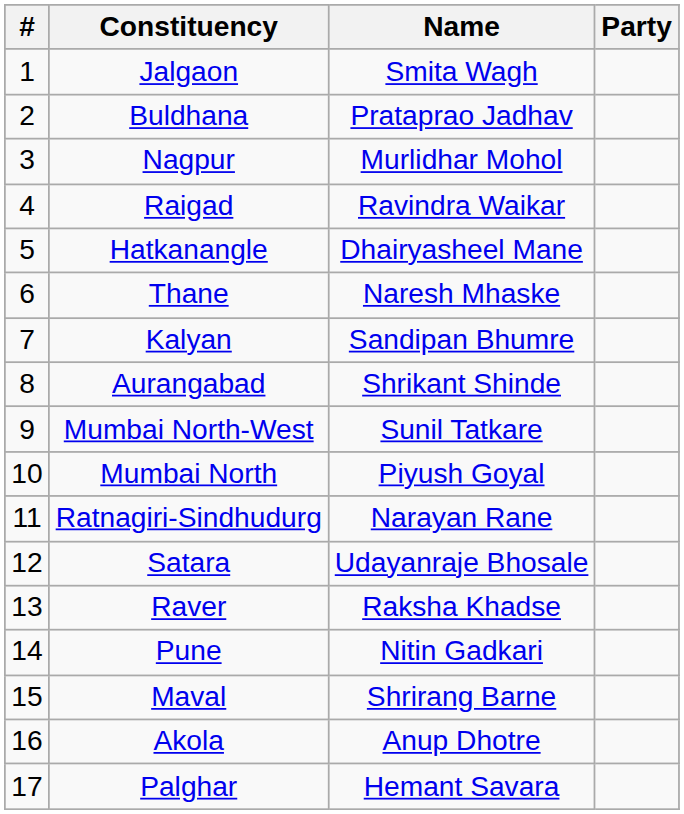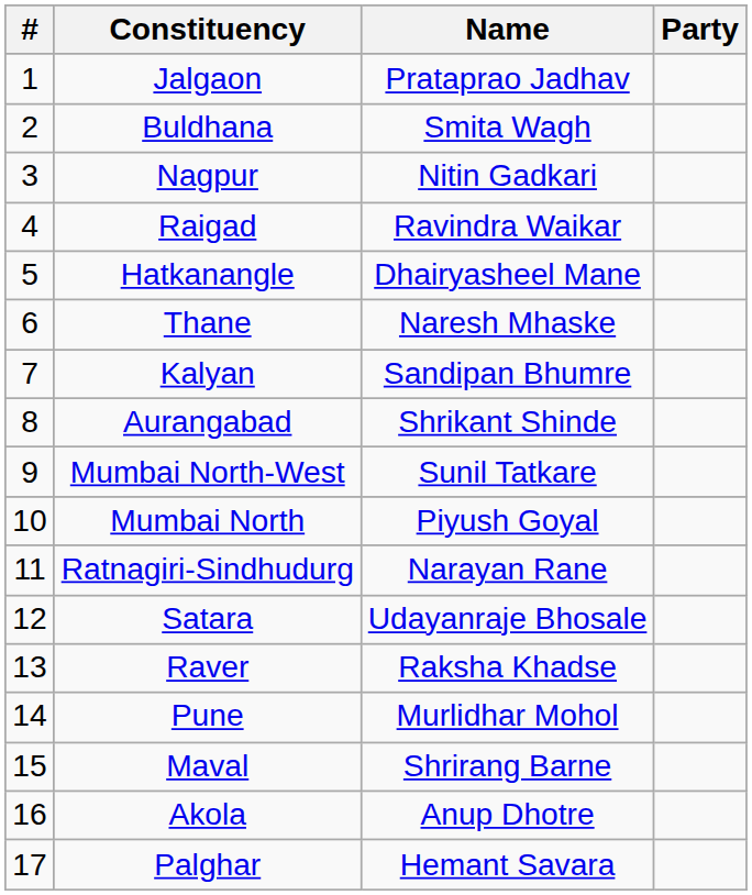 <table class="wikitable sortable" style="text-align: center;">
 <tr>
 <th>#</th>
 <th>Constituency</th>
 <th>Name</th>
 <th colspan="2">Party</th>
 </tr>
 <tr>
 <td>1</td>
 <td><a href='#'>Jalgaon</a></td>
-<td><a href='#'>Smita Wagh</a></td>
+<td><a href='#'>Prataprao Jadhav</a></td>
 <td></td>
 </tr>
 <tr>
 <td>2</td>
 <td><a href='#'>Buldhana</a></td>
-<td><a href='#'>Prataprao Jadhav</a></td>
+<td><a href='#'>Smita Wagh</a></td>
 <td></td>
 </tr>
 <tr>
 <td>3</td>
 <td><a href='#'>Nagpur</a></td>
-<td><a href='#'>Murlidhar Mohol</a></td>
+<td><a href='#'>Nitin Gadkari</a></td>
 <td></td>
 </tr>
 <tr>
 <td>4</td>
 <td><a href='#'>Raigad</a></td>
 <td><a href='#'>Ravindra Waikar</a></td>
 <td></td>
 </tr>
 <tr>
 <td>5</td>
 <td><a href='#'>Hatkanangle</a></td>
 <td><a href='#'>Dhairyasheel Mane</a></td>
 <td></td>
 </tr>
 <tr>
 <td>6</td>
 <td><a href='#'>Thane</a></td>
 <td><a href='#'>Naresh Mhaske</a></td>
 <td></td>
 </tr>
 <tr>
 <td>7</td>
 <td><a href='#'>Kalyan</a></td>
 <td><a href='#'>Sandipan Bhumre</a></td>
 <td></td>
 </tr>
 <tr>
 <td>8</td>
 <td><a href='#'>Aurangabad</a></td>
 <td><a href='#'>Shrikant Shinde</a></td>
 <td></td>
 </tr>
 <tr>
 <td>9</td>
 <td><a href='#'>Mumbai North-West</a></td>
 <td><a href='#'>Sunil Tatkare</a></td>
 <td></td>
 </tr>
 <tr>
 <td>10</td>
 <td><a href='#'>Mumbai North</a></td>
 <td><a href='#'>Piyush Goyal</a></td>
 <td></td>
 </tr>
 <tr>
 <td>11</td>
 <td><a href='#'>Ratnagiri-Sindhudurg</a></td>
 <td><a href='#'>Narayan Rane</a></td>
 <td></td>
 </tr>
 <tr>
 <td>12</td>
 <td><a href='#'>Satara</a></td>
 <td><a href='#'>Udayanraje Bhosale</a></td>
 <td></td>
 </tr>
 <tr>
 <td>13</td>
 <td><a href='#'>Raver</a></td>
 <td><a href='#'>Raksha Khadse</a></td>
 <td></td>
 </tr>
 <tr>
 <td>14</td>
 <td><a href='#'>Pune</a></td>
-<td><a href='#'>Nitin Gadkari</a></td>
+<td><a href='#'>Murlidhar Mohol</a></td>
 <td></td>
 </tr>
 <tr>
 <td>15</td>
 <td><a href='#'>Maval</a></td>
 <td><a href='#'>Shrirang Barne</a></td>
 <td></td>
 </tr>
 <tr>
 <td>16</td>
 <td><a href='#'>Akola</a></td>
 <td><a href='#'>Anup Dhotre</a></td>
 <td></td>
 </tr>
 <tr>
 <td>17</td>
 <td><a href='#'>Palghar</a></td>
 <td><a href='#'>Hemant Savara</a></td>
 <td></td>
 </tr>
 </table>
